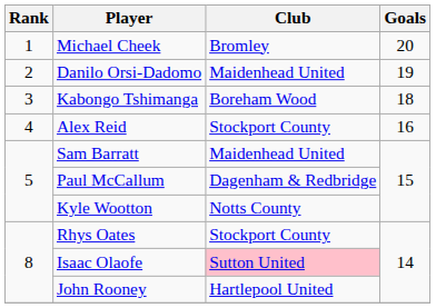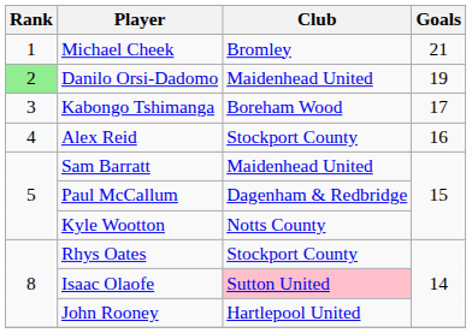 <table class=wikitable style="text-align:center">
 <tr>
 <th>Rank</th>
 <th>Player</th>
 <th>Club</th>
 <th>Goals</th>
 </tr>
 <tr>
 <td>1</td>
 <td align=left><a href='#'>Michael Cheek</a></td>
 <td align=left><a href='#'>Bromley</a></td>
-<td>20</td>
+<td>21</td>
 </tr>
 <tr>
-<td rowspan="1">2</td>
+<td rowspan="1" style="background: lightgreen;">2</td>
 <td align=left><a href='#'>Danilo Orsi-Dadomo</a></td>
 <td align=left><a href='#'>Maidenhead United</a></td>
 <td rowspan="1">19</td>
 </tr>
 <tr>
 <td rowspan="1">3</td>
 <td align=left><a href='#'>Kabongo Tshimanga</a></td>
 <td align=left><a href='#'>Boreham Wood</a></td>
-<td rowspan="1">18</td>
+<td rowspan="1">17</td>
 </tr>
 <tr>
 <td rowspan="1">4</td>
 <td align=left><a href='#'>Alex Reid</a></td>
 <td align=left><a href='#'>Stockport County</a></td>
 <td rowspan="1">16</td>
 </tr>
 <tr>
 <td rowspan="3">5</td>
 <td align=left><a href='#'>Sam Barratt</a></td>
 <td align=left><a href='#'>Maidenhead United</a></td>
 <td rowspan="3">15</td>
 </tr>
 <tr>
 <td align=left><a href='#'>Paul McCallum</a></td>
 <td align=left><a href='#'>Dagenham & Redbridge</a></td>
 </tr>
 <tr>
 <td align=left><a href='#'>Kyle Wootton</a></td>
 <td align=left><a href='#'>Notts County</a></td>
 </tr>
 <tr>
 <td rowspan="3">8</td>
 <td align=left><a href='#'>Rhys Oates</a></td>
 <td align=left><a href='#'>Stockport County</a></td>
 <td rowspan="3">14</td>
 </tr>
 <tr>
 <td align=left><a href='#'>Isaac Olaofe</a></td>
 <td align=left style="background: pink;"><a href='#'>Sutton United</a></td>
 </tr>
 <tr>
 <td align=left><a href='#'>John Rooney</a></td>
 <td align=left><a href='#'>Hartlepool United</a></td>
 </tr>
 <tr>
 </tr>
 </table>
